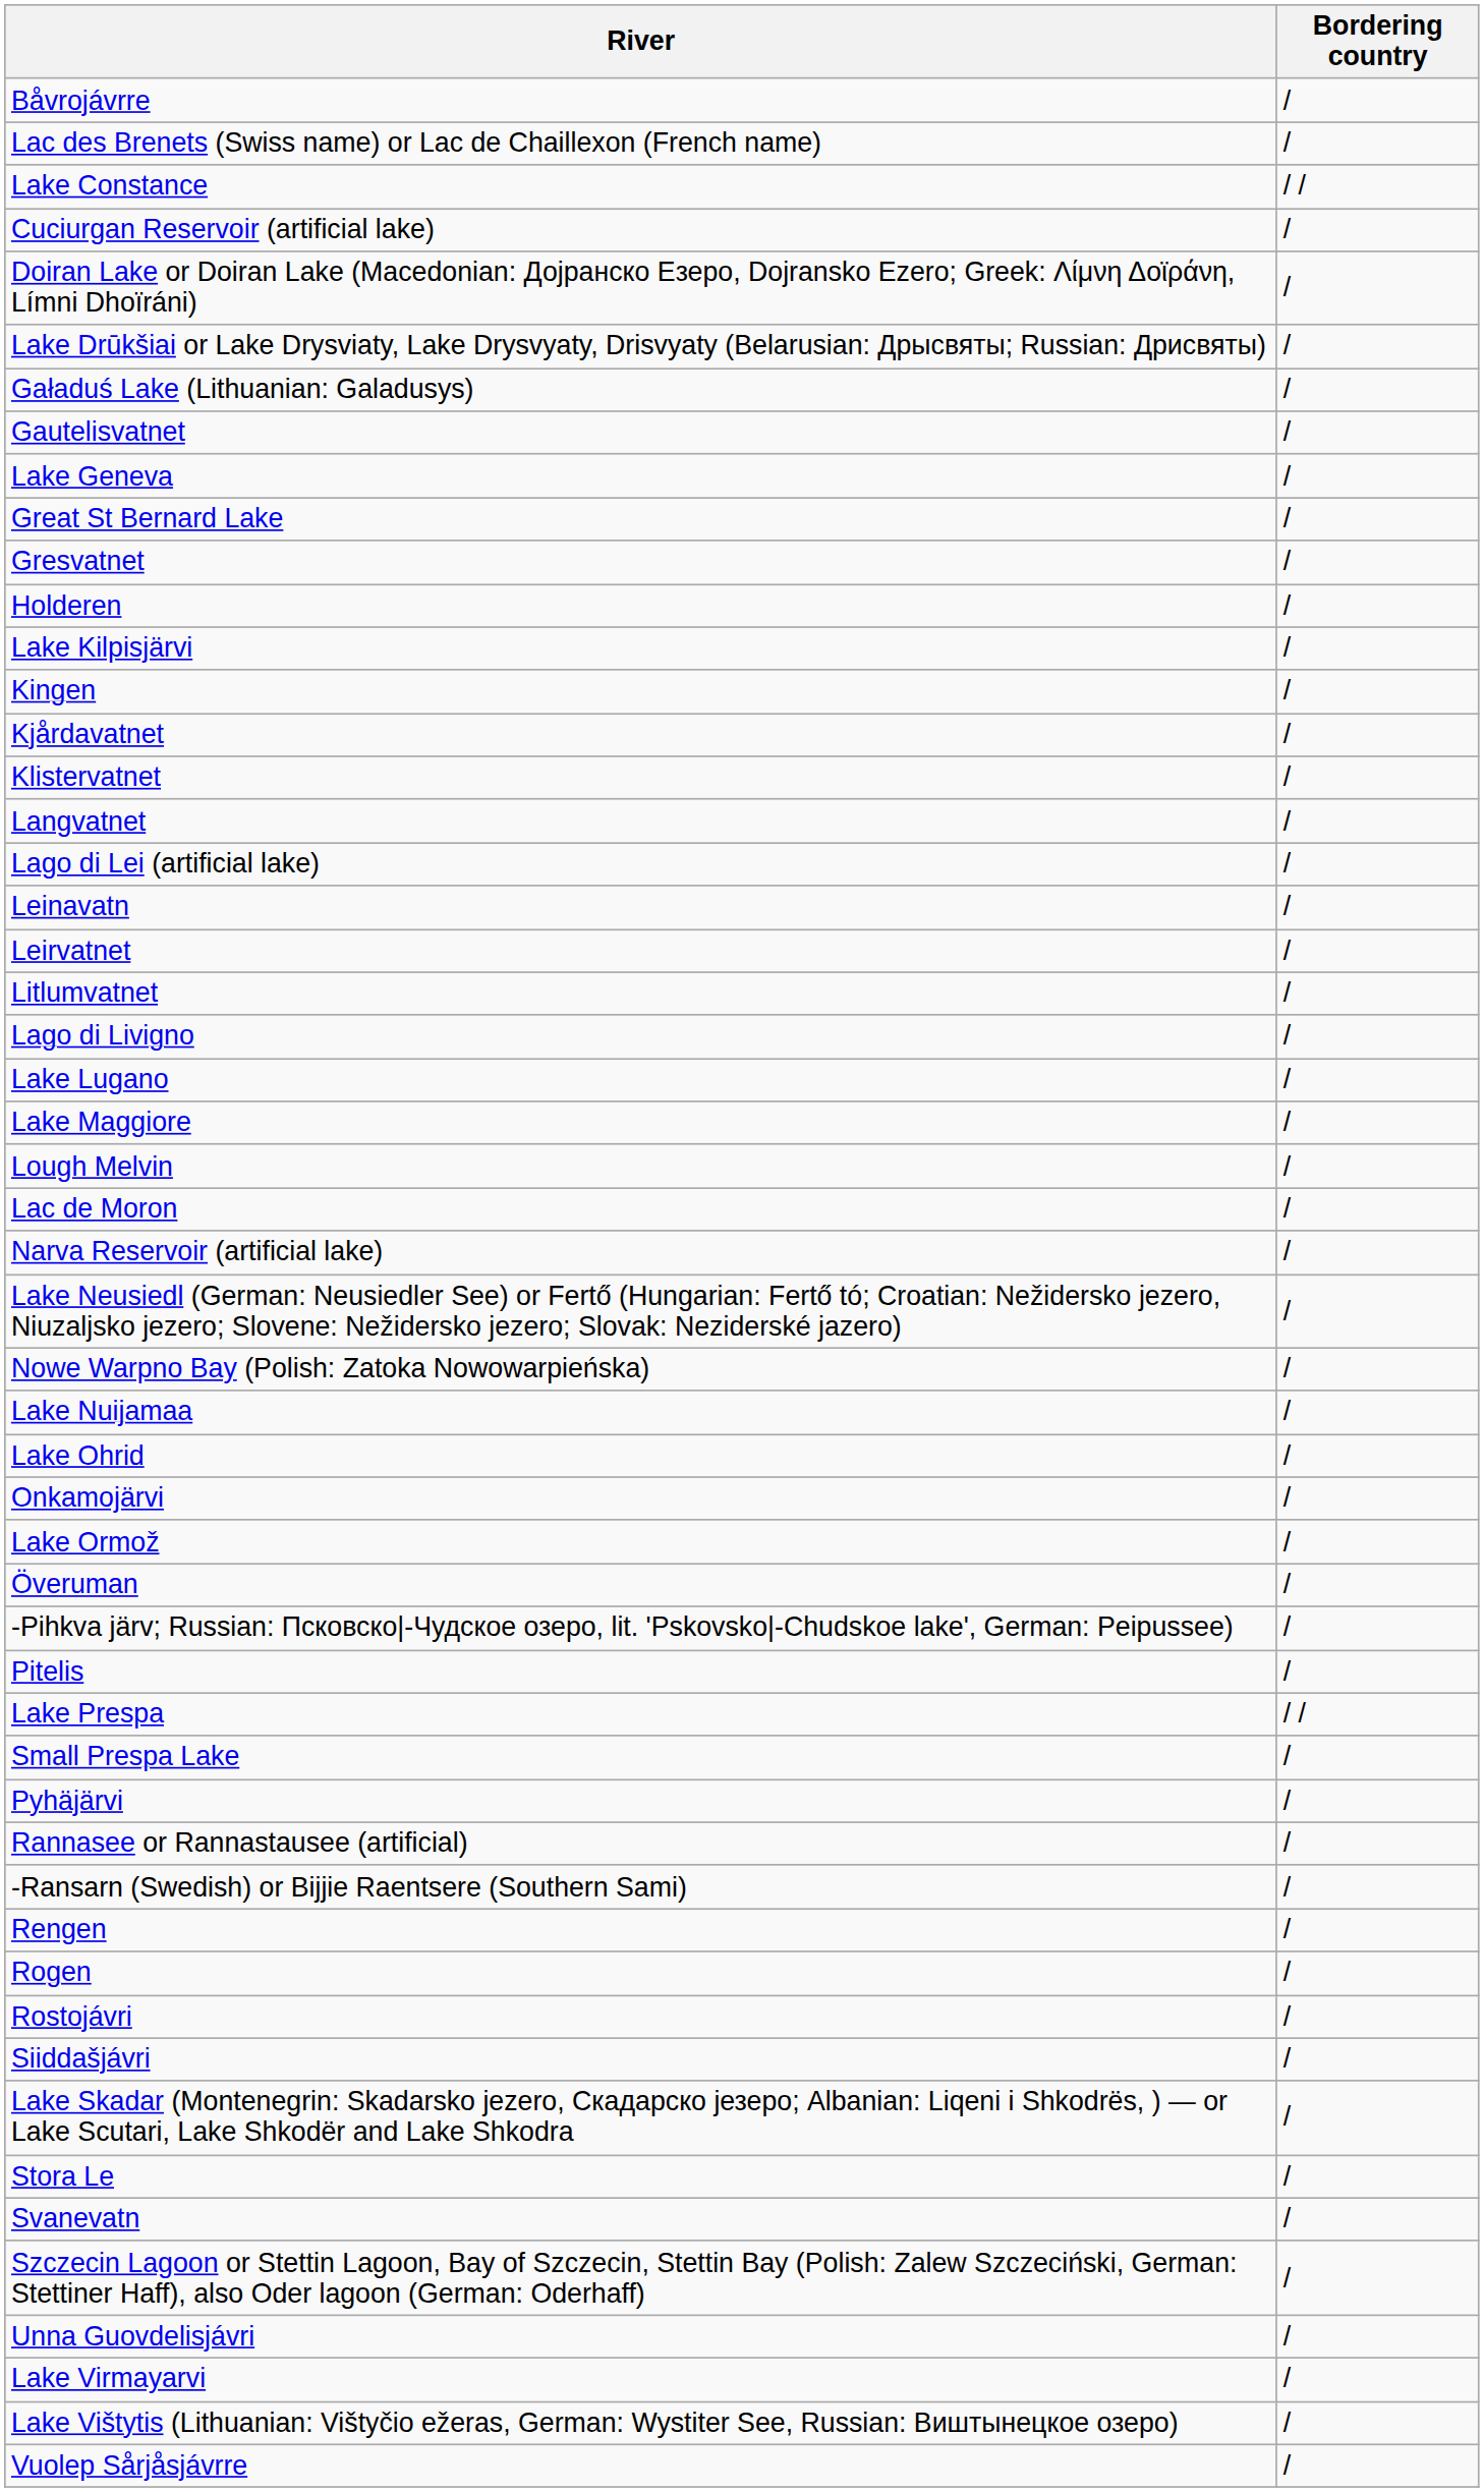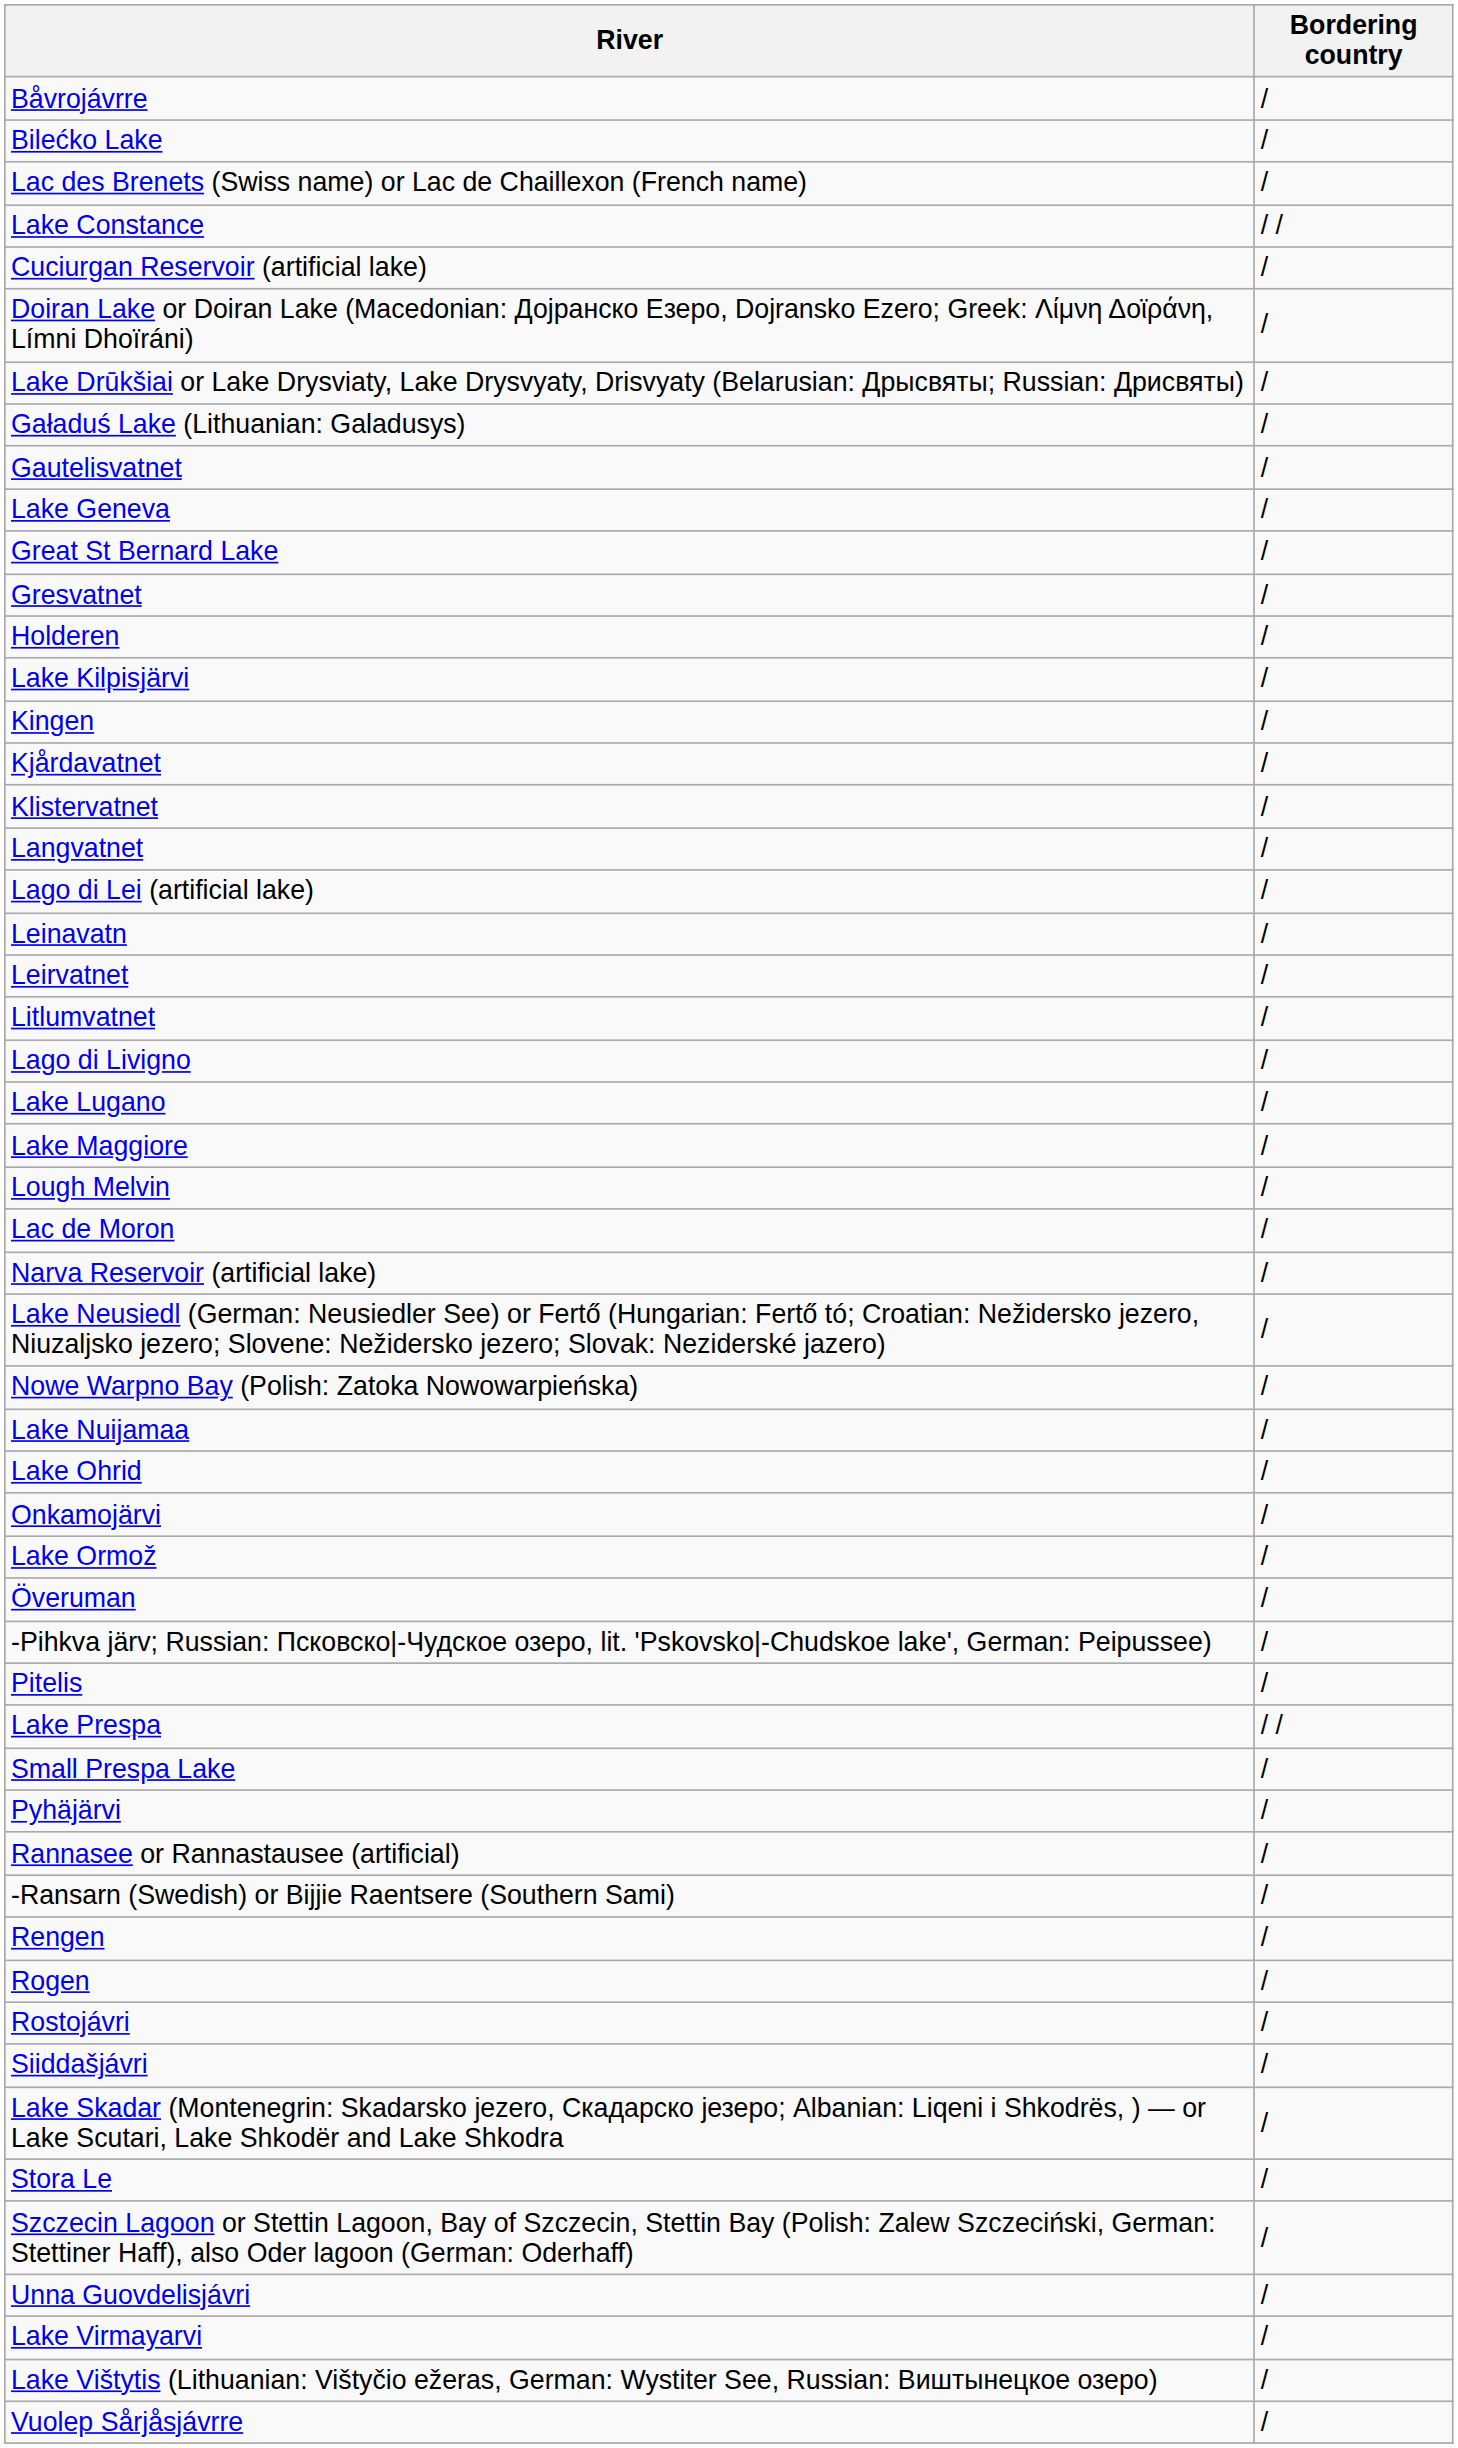 <table class="wikitable sortable">
 <tr>
 <th>River</th>
 <th>Bordering country</th>
 </tr>
 <tr>
 <td><a href='#'>Båvrojávrre</a></td>
+<td>/ </td>
+</tr>
+<tr>
+<td><a href='#'>Bilećko Lake</a></td>
 <td>/ </td>
 </tr>
 <tr>
 <td><a href='#'>Lac des Brenets</a> (Swiss name) or Lac de Chaillexon (French name)</td>
 <td>/ </td>
 </tr>
 <tr>
 <td><a href='#'>Lake Constance</a></td>
 <td>/ / </td>
 </tr>
 <tr>
 <td><a href='#'>Cuciurgan Reservoir</a> (artificial lake)</td>
 <td>/ </td>
 </tr>
 <tr>
 <td><a href='#'>Doiran Lake</a> or Doiran Lake (Macedonian: Дојранско Езеро, Dojransko Ezero; Greek: Λίμνη Δοϊράνη, Límni Dhoïráni)</td>
 <td>/ </td>
 </tr>
 <tr>
 <td><a href='#'>Lake Drūkšiai</a> or Lake Drysviaty, Lake Drysvyaty, Drisvyaty (Belarusian: Дрысвяты; Russian: Дрисвяты)</td>
 <td>/ </td>
 </tr>
 <tr>
 <td><a href='#'>Gaładuś Lake</a> (Lithuanian: Galadusys)</td>
 <td>/ </td>
 </tr>
 <tr>
 <td><a href='#'>Gautelisvatnet</a></td>
 <td>/ </td>
 </tr>
 <tr>
 <td><a href='#'>Lake Geneva</a></td>
 <td>/ </td>
 </tr>
 <tr>
 <td><a href='#'>Great St Bernard Lake</a></td>
 <td>/ </td>
 </tr>
 <tr>
 <td><a href='#'>Gresvatnet</a></td>
 <td>/ </td>
 </tr>
 <tr>
 <td><a href='#'>Holderen</a></td>
 <td>/ </td>
 </tr>
 <tr>
 <td><a href='#'>Lake Kilpisjärvi</a></td>
 <td>/ </td>
 </tr>
 <tr>
 <td><a href='#'>Kingen</a></td>
 <td>/ </td>
 </tr>
 <tr>
 <td><a href='#'>Kjårdavatnet</a></td>
 <td>/ </td>
 </tr>
 <tr>
 <td><a href='#'>Klistervatnet</a></td>
 <td>/ </td>
 </tr>
 <tr>
 <td><a href='#'>Langvatnet</a></td>
 <td>/ </td>
 </tr>
 <tr>
 <td><a href='#'>Lago di Lei</a> (artificial lake)</td>
 <td>/ </td>
 </tr>
 <tr>
 <td><a href='#'>Leinavatn</a></td>
 <td>/ </td>
 </tr>
 <tr>
 <td><a href='#'>Leirvatnet</a></td>
 <td>/ </td>
 </tr>
 <tr>
 <td><a href='#'>Litlumvatnet</a></td>
 <td>/ </td>
 </tr>
 <tr>
 <td><a href='#'>Lago di Livigno</a></td>
 <td>/ </td>
 </tr>
 <tr>
 <td><a href='#'>Lake Lugano</a></td>
 <td>/ </td>
 </tr>
 <tr>
 <td><a href='#'>Lake Maggiore</a></td>
 <td>/ </td>
 </tr>
 <tr>
 <td><a href='#'>Lough Melvin</a></td>
 <td>/ </td>
 </tr>
 <tr>
 <td><a href='#'>Lac de Moron</a></td>
 <td>/ </td>
 </tr>
 <tr>
 <td><a href='#'>Narva Reservoir</a> (artificial lake)</td>
 <td>/ </td>
 </tr>
 <tr>
 <td><a href='#'>Lake Neusiedl</a> (German: Neusiedler See) or Fertő (Hungarian: Fertő tó; Croatian: Nežidersko jezero, Niuzaljsko jezero; Slovene: Nežidersko jezero; Slovak: Neziderské jazero)</td>
 <td>/ </td>
 </tr>
 <tr>
 <td><a href='#'>Nowe Warpno Bay</a> (Polish: Zatoka Nowowarpieńska)</td>
 <td>/ </td>
 </tr>
 <tr>
 <td><a href='#'>Lake Nuijamaa</a></td>
 <td>/ </td>
 </tr>
 <tr>
 <td><a href='#'>Lake Ohrid</a></td>
 <td>/ </td>
 </tr>
 <tr>
 <td><a href='#'>Onkamojärvi</a></td>
 <td>/ </td>
 </tr>
 <tr>
 <td><a href='#'>Lake Ormož</a></td>
 <td>/ </td>
 </tr>
 <tr>
 <td><a href='#'>Överuman</a></td>
 <td>/ </td>
 </tr>
 <tr>
 <td>-Pihkva järv; Russian: Псковско|-Чудское озеро, lit. 'Pskovsko|-Chudskoe lake', German: Peipussee)</td>
 <td>/ </td>
 </tr>
 <tr>
 <td><a href='#'>Pitelis</a></td>
 <td>/ </td>
 </tr>
 <tr>
 <td><a href='#'>Lake Prespa</a></td>
 <td>/ / </td>
 </tr>
 <tr>
 <td><a href='#'>Small Prespa Lake</a></td>
 <td>/ </td>
 </tr>
 <tr>
 <td><a href='#'>Pyhäjärvi</a></td>
 <td>/ </td>
 </tr>
 <tr>
 <td><a href='#'>Rannasee</a> or Rannastausee (artificial)</td>
 <td>/ </td>
 </tr>
 <tr>
 <td>-Ransarn (Swedish) or Bijjie Raentsere (Southern Sami)</td>
 <td>/ </td>
 </tr>
 <tr>
 <td><a href='#'>Rengen</a></td>
 <td>/ </td>
 </tr>
 <tr>
 <td><a href='#'>Rogen</a></td>
 <td>/ </td>
 </tr>
 <tr>
 <td><a href='#'>Rostojávri</a></td>
 <td>/ </td>
 </tr>
 <tr>
 <td><a href='#'>Siiddašjávri</a></td>
 <td>/ </td>
 </tr>
 <tr>
 <td><a href='#'>Lake Skadar</a> (Montenegrin: Skadarsko jezero, Скадарско језеро; Albanian: Liqeni i Shkodrës, ) — or Lake Scutari, Lake Shkodër and Lake Shkodra</td>
 <td>/ </td>
 </tr>
 <tr>
 <td><a href='#'>Stora Le</a></td>
 <td>/ </td>
 </tr>
 <tr>
-<td><a href='#'>Svanevatn</a></td>
-<td>/ </td>
-</tr>
-<tr>
 <td><a href='#'>Szczecin Lagoon</a> or Stettin Lagoon, Bay of Szczecin, Stettin Bay (Polish: Zalew Szczeciński, German: Stettiner Haff), also Oder lagoon (German: Oderhaff)</td>
 <td>/ </td>
 </tr>
 <tr>
 <td><a href='#'>Unna Guovdelisjávri</a></td>
 <td>/ </td>
 </tr>
 <tr>
 <td><a href='#'>Lake Virmayarvi</a></td>
 <td>/ </td>
 </tr>
 <tr>
 <td><a href='#'>Lake Vištytis</a> (Lithuanian: Vištyčio ežeras, German: Wystiter See, Russian: Виштынецкое озеро)</td>
 <td>/ </td>
 </tr>
 <tr>
 <td><a href='#'>Vuolep Sårjåsjávrre</a></td>
 <td>/ </td>
 </tr>
 </table>
